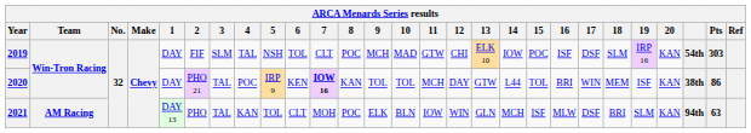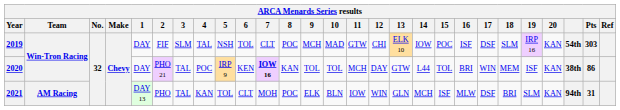 <table class="wikitable" style="text-align:center; font-size:75%">
 <tr>
 <th colspan=27><a href='#'>ARCA Menards Series</a> results</th>
 </tr>
 <tr>
 <th>Year</th>
 <th>Team</th>
 <th>No.</th>
 <th>Make</th>
 <th>1</th>
 <th>2</th>
 <th>3</th>
 <th>4</th>
 <th>5</th>
 <th>6</th>
 <th>7</th>
 <th>8</th>
 <th>9</th>
 <th>10</th>
 <th>11</th>
 <th>12</th>
 <th>13</th>
 <th>14</th>
 <th>15</th>
 <th>16</th>
 <th>17</th>
 <th>18</th>
 <th>19</th>
 <th>20</th>
 <th></th>
 <th>Pts</th>
 <th>Ref</th>
 </tr>
 <tr>
 <th><a href='#'>2019</a></th>
 <th rowspan=2><a href='#'>Win-Tron Racing</a></th>
 <th rowspan=3>32</th>
 <th rowspan=3><a href='#'>Chevy</a></th>
 <td><a href='#'>DAY</a></td>
 <td><a href='#'>FIF</a></td>
 <td><a href='#'>SLM</a></td>
 <td><a href='#'>TAL</a></td>
 <td><a href='#'>NSH</a></td>
 <td><a href='#'>TOL</a></td>
 <td><a href='#'>CLT</a></td>
 <td><a href='#'>POC</a></td>
 <td><a href='#'>MCH</a></td>
 <td><a href='#'>MAD</a></td>
 <td><a href='#'>GTW</a></td>
 <td><a href='#'>CHI</a></td>
 <td style="background:#FFDF9F;"><a href='#'>ELK</a><br><small>10</small></td>
 <td><a href='#'>IOW</a></td>
 <td><a href='#'>POC</a></td>
 <td><a href='#'>ISF</a></td>
 <td><a href='#'>DSF</a></td>
 <td><a href='#'>SLM</a></td>
 <td style="background:#EFCFFF;"><a href='#'>IRP</a><br><small>16</small></td>
 <td><a href='#'>KAN</a></td>
 <th>54th</th>
 <th>303</th>
 <th></th>
 </tr>
 <tr>
 <th><a href='#'>2020</a></th>
 <td><a href='#'>DAY</a></td>
 <td style="background:#EFCFFF;"><a href='#'>PHO</a><br><small>21</small></td>
 <td><a href='#'>TAL</a></td>
 <td><a href='#'>POC</a></td>
 <td style="background:#FFDF9F;"><a href='#'>IRP</a><br><small>9</small></td>
 <td><a href='#'>KEN</a></td>
 <td style="background:#EFCFFF;"><strong><a href='#'>IOW</a><br><small>16</small></strong></td>
 <td><a href='#'>KAN</a></td>
 <td><a href='#'>TOL</a></td>
 <td><a href='#'>TOL</a></td>
 <td><a href='#'>MCH</a></td>
 <td><a href='#'>DAY</a></td>
 <td><a href='#'>GTW</a></td>
 <td><a href='#'>L44</a></td>
 <td><a href='#'>TOL</a></td>
 <td><a href='#'>BRI</a></td>
 <td><a href='#'>WIN</a></td>
 <td><a href='#'>MEM</a></td>
 <td><a href='#'>ISF</a></td>
 <td><a href='#'>KAN</a></td>
 <th>38th</th>
 <th>86</th>
 <th></th>
 </tr>
 <tr>
 <th><a href='#'>2021</a></th>
 <th><a href='#'>AM Racing</a></th>
 <td style="background:#DFFFDF;"><a href='#'>DAY</a><br><small>13</small></td>
 <td><a href='#'>PHO</a></td>
 <td><a href='#'>TAL</a></td>
 <td><a href='#'>KAN</a></td>
 <td><a href='#'>TOL</a></td>
 <td><a href='#'>CLT</a></td>
 <td><a href='#'>MOH</a></td>
 <td><a href='#'>POC</a></td>
 <td><a href='#'>ELK</a></td>
 <td><a href='#'>BLN</a></td>
 <td><a href='#'>IOW</a></td>
 <td><a href='#'>WIN</a></td>
 <td><a href='#'>GLN</a></td>
 <td><a href='#'>MCH</a></td>
 <td><a href='#'>ISF</a></td>
 <td><a href='#'>MLW</a></td>
 <td><a href='#'>DSF</a></td>
 <td><a href='#'>BRI</a></td>
 <td><a href='#'>SLM</a></td>
 <td><a href='#'>KAN</a></td>
 <th>94th</th>
-<th>63</th>
+<th>31</th>
 <th></th>
 </tr>
 </table>
